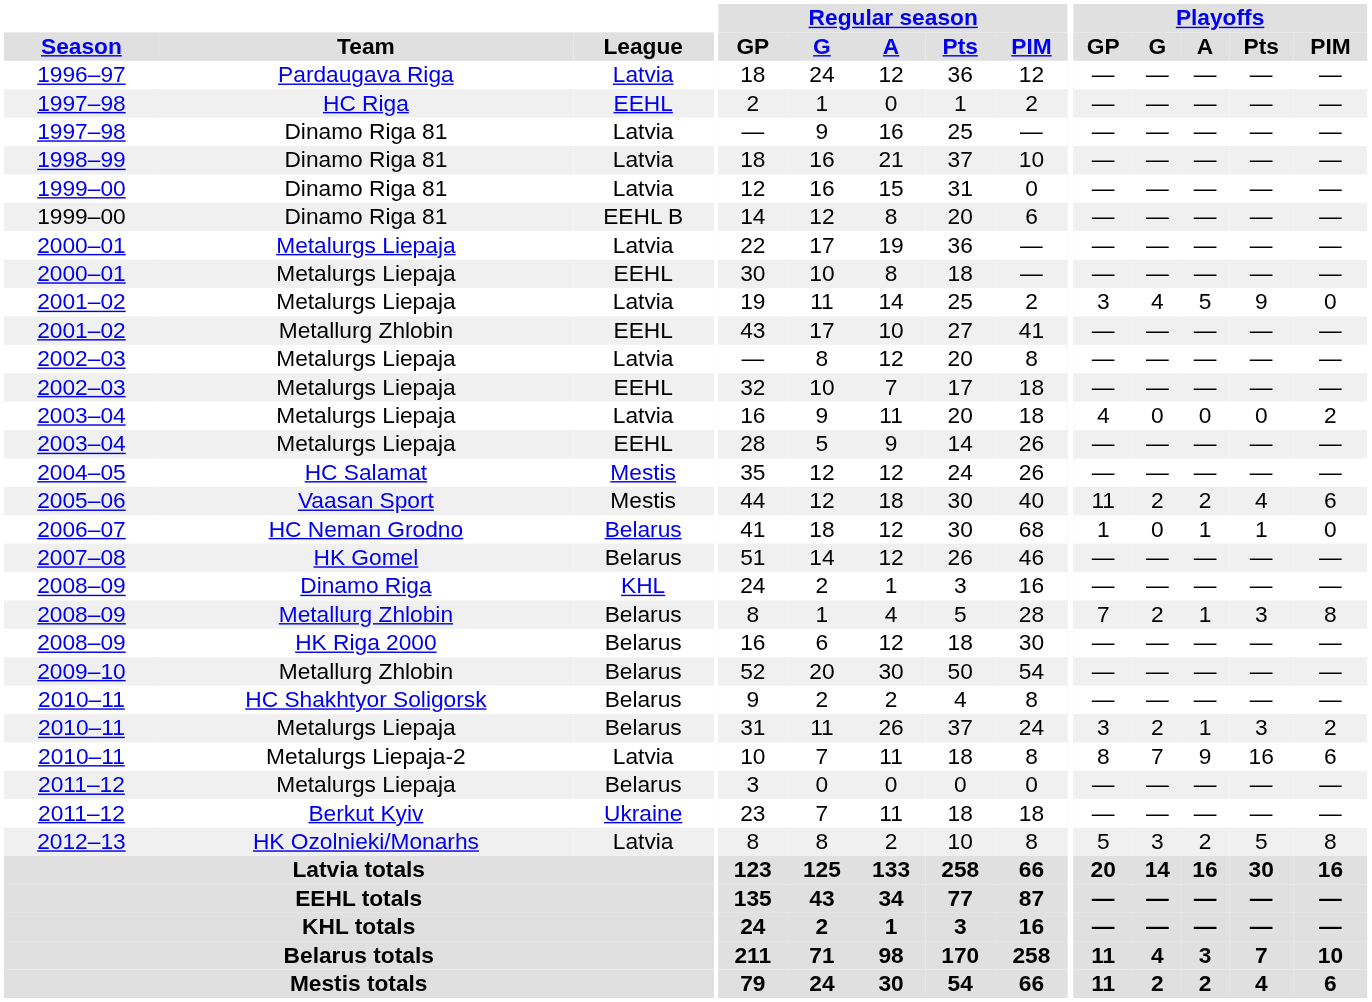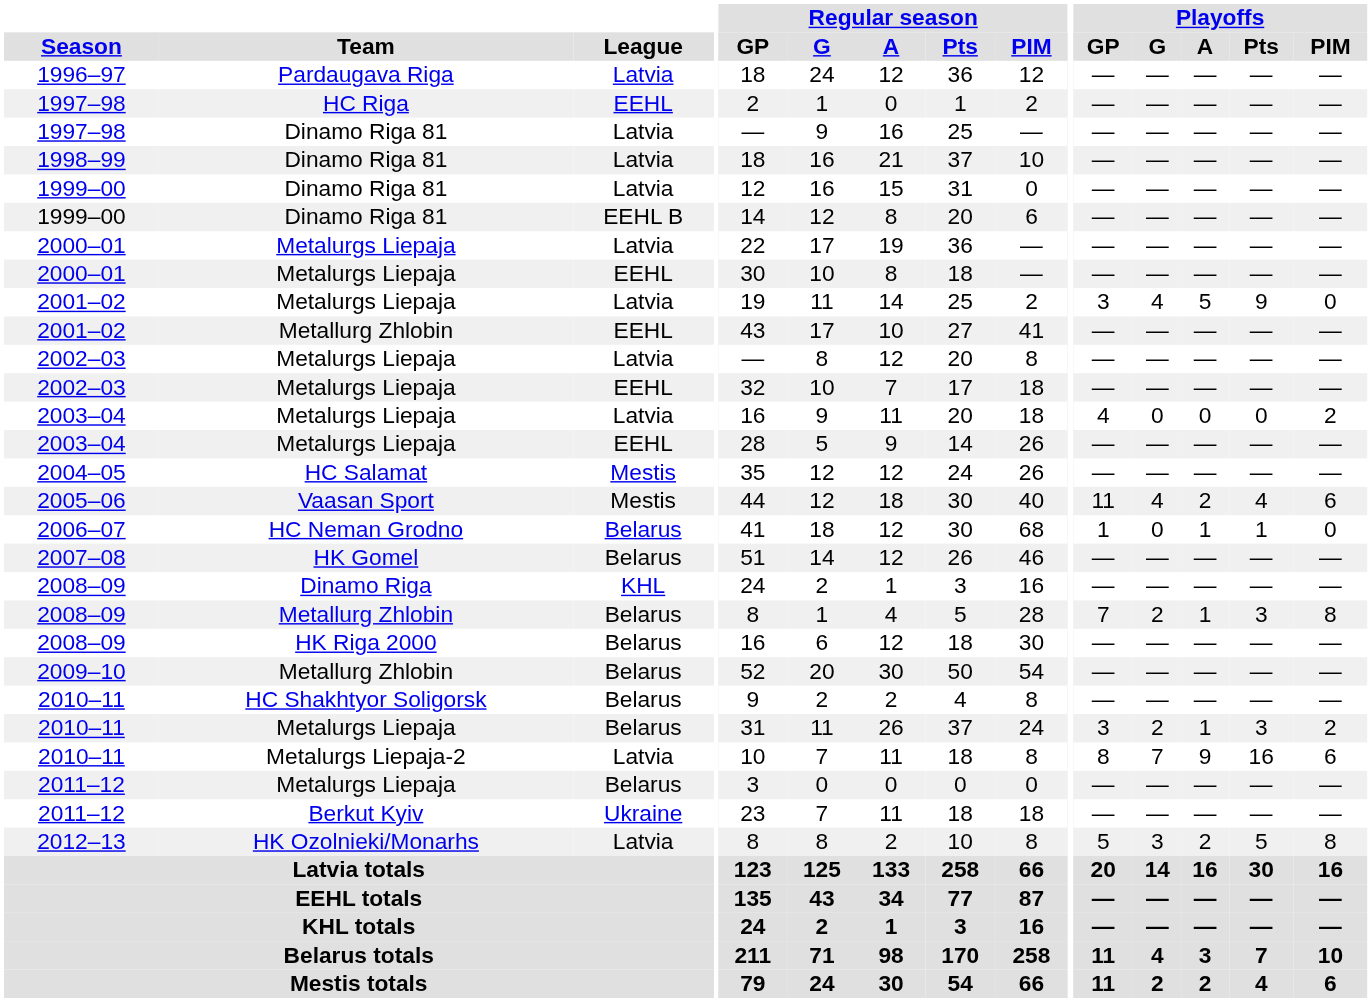 <table border="0" cellpadding="1" cellspacing="0" style="text-align:center; width:60em">
 <tr bgcolor="#e0e0e0">
 <th colspan="3" bgcolor="#ffffff"></th>
 <th rowspan="99" bgcolor="#ffffff"></th>
 <th colspan="5"><a href='#'>Regular season</a></th>
 <th rowspan="99" bgcolor="#ffffff"></th>
 <th colspan="5"><a href='#'>Playoffs</a></th>
 </tr>
 <tr bgcolor="#e0e0e0">
 <th><a href='#'>Season</a></th>
 <th>Team</th>
 <th>League</th>
 <th>GP</th>
 <th><a href='#'>G</a></th>
 <th><a href='#'>A</a></th>
 <th><a href='#'>Pts</a></th>
 <th><a href='#'>PIM</a></th>
 <th>GP</th>
 <th>G</th>
 <th>A</th>
 <th>Pts</th>
 <th>PIM</th>
 </tr>
 <tr>
 <td><a href='#'>1996–97</a></td>
 <td><a href='#'>Pardaugava Riga</a></td>
 <td><a href='#'>Latvia</a></td>
 <td>18</td>
 <td>24</td>
 <td>12</td>
 <td>36</td>
 <td>12</td>
 <td>—</td>
 <td>—</td>
 <td>—</td>
 <td>—</td>
 <td>—</td>
 </tr>
 <tr bgcolor="#f0f0f0">
 <td><a href='#'>1997–98</a></td>
 <td><a href='#'>HC Riga</a></td>
 <td><a href='#'>EEHL</a></td>
 <td>2</td>
 <td>1</td>
 <td>0</td>
 <td>1</td>
 <td>2</td>
 <td>—</td>
 <td>—</td>
 <td>—</td>
 <td>—</td>
 <td>—</td>
 </tr>
 <tr>
 <td><a href='#'>1997–98</a></td>
 <td>Dinamo Riga 81</td>
 <td>Latvia</td>
 <td>—</td>
 <td>9</td>
 <td>16</td>
 <td>25</td>
 <td>—</td>
 <td>—</td>
 <td>—</td>
 <td>—</td>
 <td>—</td>
 <td>—</td>
 </tr>
 <tr bgcolor="#f0f0f0">
 <td><a href='#'>1998–99</a></td>
 <td>Dinamo Riga 81</td>
 <td>Latvia</td>
 <td>18</td>
 <td>16</td>
 <td>21</td>
 <td>37</td>
 <td>10</td>
 <td>—</td>
 <td>—</td>
 <td>—</td>
 <td>—</td>
 <td>—</td>
 </tr>
 <tr>
 <td><a href='#'>1999–00</a></td>
 <td>Dinamo Riga 81</td>
 <td>Latvia</td>
 <td>12</td>
 <td>16</td>
 <td>15</td>
 <td>31</td>
 <td>0</td>
 <td>—</td>
 <td>—</td>
 <td>—</td>
 <td>—</td>
 <td>—</td>
 </tr>
 <tr bgcolor="#f0f0f0">
 <td>1999–00</td>
 <td>Dinamo Riga 81</td>
 <td>EEHL B</td>
 <td>14</td>
 <td>12</td>
 <td>8</td>
 <td>20</td>
 <td>6</td>
 <td>—</td>
 <td>—</td>
 <td>—</td>
 <td>—</td>
 <td>—</td>
 </tr>
 <tr>
 <td><a href='#'>2000–01</a></td>
 <td><a href='#'>Metalurgs Liepaja</a></td>
 <td>Latvia</td>
 <td>22</td>
 <td>17</td>
 <td>19</td>
 <td>36</td>
 <td>—</td>
 <td>—</td>
 <td>—</td>
 <td>—</td>
 <td>—</td>
 <td>—</td>
 </tr>
 <tr bgcolor="#f0f0f0">
 <td><a href='#'>2000–01</a></td>
 <td>Metalurgs Liepaja</td>
 <td>EEHL</td>
 <td>30</td>
 <td>10</td>
 <td>8</td>
 <td>18</td>
 <td>—</td>
 <td>—</td>
 <td>—</td>
 <td>—</td>
 <td>—</td>
 <td>—</td>
 </tr>
 <tr>
 <td><a href='#'>2001–02</a></td>
 <td>Metalurgs Liepaja</td>
 <td>Latvia</td>
 <td>19</td>
 <td>11</td>
 <td>14</td>
 <td>25</td>
 <td>2</td>
 <td>3</td>
 <td>4</td>
 <td>5</td>
 <td>9</td>
 <td>0</td>
 </tr>
 <tr bgcolor="#f0f0f0">
 <td><a href='#'>2001–02</a></td>
 <td>Metallurg Zhlobin</td>
 <td>EEHL</td>
 <td>43</td>
 <td>17</td>
 <td>10</td>
 <td>27</td>
 <td>41</td>
 <td>—</td>
 <td>—</td>
 <td>—</td>
 <td>—</td>
 <td>—</td>
 </tr>
 <tr>
 <td><a href='#'>2002–03</a></td>
 <td>Metalurgs Liepaja</td>
 <td>Latvia</td>
 <td>—</td>
 <td>8</td>
 <td>12</td>
 <td>20</td>
 <td>8</td>
 <td>—</td>
 <td>—</td>
 <td>—</td>
 <td>—</td>
 <td>—</td>
 </tr>
 <tr bgcolor="#f0f0f0">
 <td><a href='#'>2002–03</a></td>
 <td>Metalurgs Liepaja</td>
 <td>EEHL</td>
 <td>32</td>
 <td>10</td>
 <td>7</td>
 <td>17</td>
 <td>18</td>
 <td>—</td>
 <td>—</td>
 <td>—</td>
 <td>—</td>
 <td>—</td>
 </tr>
 <tr>
 <td><a href='#'>2003–04</a></td>
 <td>Metalurgs Liepaja</td>
 <td>Latvia</td>
 <td>16</td>
 <td>9</td>
 <td>11</td>
 <td>20</td>
 <td>18</td>
 <td>4</td>
 <td>0</td>
 <td>0</td>
 <td>0</td>
 <td>2</td>
 </tr>
 <tr bgcolor="#f0f0f0">
 <td><a href='#'>2003–04</a></td>
 <td>Metalurgs Liepaja</td>
 <td>EEHL</td>
 <td>28</td>
 <td>5</td>
 <td>9</td>
 <td>14</td>
 <td>26</td>
 <td>—</td>
 <td>—</td>
 <td>—</td>
 <td>—</td>
 <td>—</td>
 </tr>
 <tr>
 <td><a href='#'>2004–05</a></td>
 <td><a href='#'>HC Salamat</a></td>
 <td><a href='#'>Mestis</a></td>
 <td>35</td>
 <td>12</td>
 <td>12</td>
 <td>24</td>
 <td>26</td>
 <td>—</td>
 <td>—</td>
 <td>—</td>
 <td>—</td>
 <td>—</td>
 </tr>
 <tr bgcolor="#f0f0f0">
 <td><a href='#'>2005–06</a></td>
 <td><a href='#'>Vaasan Sport</a></td>
 <td>Mestis</td>
 <td>44</td>
 <td>12</td>
 <td>18</td>
 <td>30</td>
 <td>40</td>
 <td>11</td>
-<td>2</td>
+<td>4</td>
 <td>2</td>
 <td>4</td>
 <td>6</td>
 </tr>
 <tr>
 <td><a href='#'>2006–07</a></td>
 <td><a href='#'>HC Neman Grodno</a></td>
 <td><a href='#'>Belarus</a></td>
 <td>41</td>
 <td>18</td>
 <td>12</td>
 <td>30</td>
 <td>68</td>
 <td>1</td>
 <td>0</td>
 <td>1</td>
 <td>1</td>
 <td>0</td>
 </tr>
 <tr bgcolor="#f0f0f0">
 <td><a href='#'>2007–08</a></td>
 <td><a href='#'>HK Gomel</a></td>
 <td>Belarus</td>
 <td>51</td>
 <td>14</td>
 <td>12</td>
 <td>26</td>
 <td>46</td>
 <td>—</td>
 <td>—</td>
 <td>—</td>
 <td>—</td>
 <td>—</td>
 </tr>
 <tr>
 <td><a href='#'>2008–09</a></td>
 <td><a href='#'>Dinamo Riga</a></td>
 <td><a href='#'>KHL</a></td>
 <td>24</td>
 <td>2</td>
 <td>1</td>
 <td>3</td>
 <td>16</td>
 <td>—</td>
 <td>—</td>
 <td>—</td>
 <td>—</td>
 <td>—</td>
 </tr>
 <tr bgcolor="#f0f0f0">
 <td><a href='#'>2008–09</a></td>
 <td><a href='#'>Metallurg Zhlobin</a></td>
 <td>Belarus</td>
 <td>8</td>
 <td>1</td>
 <td>4</td>
 <td>5</td>
 <td>28</td>
 <td>7</td>
 <td>2</td>
 <td>1</td>
 <td>3</td>
 <td>8</td>
 </tr>
 <tr>
 <td><a href='#'>2008–09</a></td>
 <td><a href='#'>HK Riga 2000</a></td>
 <td>Belarus</td>
 <td>16</td>
 <td>6</td>
 <td>12</td>
 <td>18</td>
 <td>30</td>
 <td>—</td>
 <td>—</td>
 <td>—</td>
 <td>—</td>
 <td>—</td>
 </tr>
 <tr bgcolor="#f0f0f0">
 <td><a href='#'>2009–10</a></td>
 <td>Metallurg Zhlobin</td>
 <td>Belarus</td>
 <td>52</td>
 <td>20</td>
 <td>30</td>
 <td>50</td>
 <td>54</td>
 <td>—</td>
 <td>—</td>
 <td>—</td>
 <td>—</td>
 <td>—</td>
 </tr>
 <tr>
 <td><a href='#'>2010–11</a></td>
 <td><a href='#'>HC Shakhtyor Soligorsk</a></td>
 <td>Belarus</td>
 <td>9</td>
 <td>2</td>
 <td>2</td>
 <td>4</td>
 <td>8</td>
 <td>—</td>
 <td>—</td>
 <td>—</td>
 <td>—</td>
 <td>—</td>
 </tr>
 <tr bgcolor="#f0f0f0">
 <td><a href='#'>2010–11</a></td>
 <td>Metalurgs Liepaja</td>
 <td>Belarus</td>
 <td>31</td>
 <td>11</td>
 <td>26</td>
 <td>37</td>
 <td>24</td>
 <td>3</td>
 <td>2</td>
 <td>1</td>
 <td>3</td>
 <td>2</td>
 </tr>
 <tr>
 <td><a href='#'>2010–11</a></td>
 <td>Metalurgs Liepaja-2</td>
 <td>Latvia</td>
 <td>10</td>
 <td>7</td>
 <td>11</td>
 <td>18</td>
 <td>8</td>
 <td>8</td>
 <td>7</td>
 <td>9</td>
 <td>16</td>
 <td>6</td>
 </tr>
 <tr bgcolor="#f0f0f0">
 <td><a href='#'>2011–12</a></td>
 <td>Metalurgs Liepaja</td>
 <td>Belarus</td>
 <td>3</td>
 <td>0</td>
 <td>0</td>
 <td>0</td>
 <td>0</td>
 <td>—</td>
 <td>—</td>
 <td>—</td>
 <td>—</td>
 <td>—</td>
 </tr>
 <tr>
 <td><a href='#'>2011–12</a></td>
 <td><a href='#'>Berkut Kyiv</a></td>
 <td><a href='#'>Ukraine</a></td>
 <td>23</td>
 <td>7</td>
 <td>11</td>
 <td>18</td>
 <td>18</td>
 <td>—</td>
 <td>—</td>
 <td>—</td>
 <td>—</td>
 <td>—</td>
 </tr>
 <tr bgcolor="#f0f0f0">
 <td><a href='#'>2012–13</a></td>
 <td><a href='#'>HK Ozolnieki/Monarhs</a></td>
 <td>Latvia</td>
 <td>8</td>
 <td>8</td>
 <td>2</td>
 <td>10</td>
 <td>8</td>
 <td>5</td>
 <td>3</td>
 <td>2</td>
 <td>5</td>
 <td>8</td>
 </tr>
 <tr>
 </tr>
 <tr ALIGN="center" bgcolor="#e0e0e0">
 <th colspan="3">Latvia totals</th>
 <th ALIGN="center">123</th>
 <th ALIGN="center">125</th>
 <th ALIGN="center">133</th>
 <th ALIGN="center">258</th>
 <th ALIGN="center">66</th>
 <th ALIGN="center">20</th>
 <th ALIGN="center">14</th>
 <th ALIGN="center">16</th>
 <th ALIGN="center">30</th>
 <th ALIGN="center">16</th>
 </tr>
 <tr>
 </tr>
 <tr ALIGN="center" bgcolor="#e0e0e0">
 <th colspan="3">EEHL totals</th>
 <th ALIGN="center">135</th>
 <th ALIGN="center">43</th>
 <th ALIGN="center">34</th>
 <th ALIGN="center">77</th>
 <th ALIGN="center">87</th>
 <th ALIGN="center">—</th>
 <th ALIGN="center">—</th>
 <th ALIGN="center">—</th>
 <th ALIGN="center">—</th>
 <th ALIGN="center">—</th>
 </tr>
 <tr>
 </tr>
 <tr ALIGN="center" bgcolor="#e0e0e0">
 <th colspan="3">KHL totals</th>
 <th ALIGN="center">24</th>
 <th ALIGN="center">2</th>
 <th ALIGN="center">1</th>
 <th ALIGN="center">3</th>
 <th ALIGN="center">16</th>
 <th ALIGN="center">—</th>
 <th ALIGN="center">—</th>
 <th ALIGN="center">—</th>
 <th ALIGN="center">—</th>
 <th ALIGN="center">—</th>
 </tr>
 <tr>
 </tr>
 <tr ALIGN="center" bgcolor="#e0e0e0">
 <th colspan="3">Belarus totals</th>
 <th ALIGN="center">211</th>
 <th ALIGN="center">71</th>
 <th ALIGN="center">98</th>
 <th ALIGN="center">170</th>
 <th ALIGN="center">258</th>
 <th ALIGN="center">11</th>
 <th ALIGN="center">4</th>
 <th ALIGN="center">3</th>
 <th ALIGN="center">7</th>
 <th ALIGN="center">10</th>
 </tr>
 <tr>
 </tr>
 <tr ALIGN="center" bgcolor="#e0e0e0">
 <th colspan="3">Mestis totals</th>
 <th ALIGN="center">79</th>
 <th ALIGN="center">24</th>
 <th ALIGN="center">30</th>
 <th ALIGN="center">54</th>
 <th ALIGN="center">66</th>
 <th ALIGN="center">11</th>
 <th ALIGN="center">2</th>
 <th ALIGN="center">2</th>
 <th ALIGN="center">4</th>
 <th ALIGN="center">6</th>
 </tr>
 </table>
